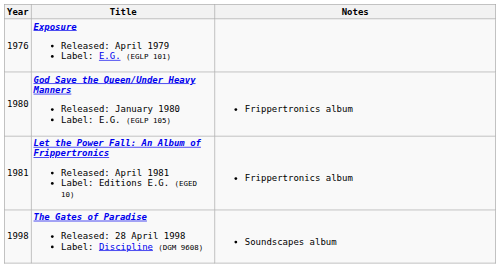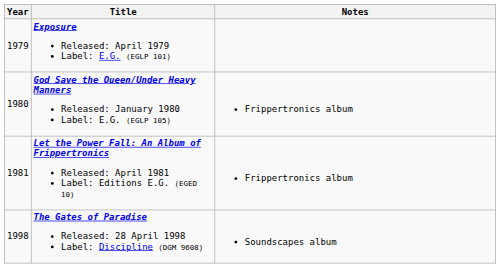 <table class="wikitable">
 <tr>
 <th width="33">Year</th>
 <th width="260">Title</th>
 <th width="400">Notes</th>
 </tr>
 <tr>
-<td align="center">1976</td>
+<td align="center">1979</td>
 <td><strong><em><a href='#'>Exposure</a></em></strong><br><ul><li>Released: April 1979</li><li>Label: <a href='#'>E.G.</a> <small>(EGLP 101)</small></li></ul></td>
 <td></td>
 </tr>
 <tr>
 <td align="center">1980</td>
 <td><strong><em><a href='#'>God Save the Queen/Under Heavy Manners</a></em></strong><br><ul><li>Released: January 1980</li><li>Label: E.G. <small>(EGLP 105)</small></li></ul></td>
 <td><br><ul><li>Frippertronics album</li></ul></td>
 </tr>
 <tr>
 <td align="center">1981</td>
 <td><strong><em><a href='#'>Let the Power Fall: An Album of Frippertronics</a></em></strong><br><ul><li>Released: April 1981</li><li>Label: Editions E.G. <small>(EGED 10)</small></li></ul></td>
 <td><br><ul><li>Frippertronics album</li></ul></td>
 </tr>
 <tr>
 <td align="center">1998</td>
 <td><strong><em><a href='#'>The Gates of Paradise</a></em></strong><br><ul><li>Released: 28 April 1998</li><li>Label: <a href='#'>Discipline</a> <small>(DGM 9608)</small></li></ul></td>
 <td><br><ul><li>Soundscapes album</li></ul></td>
 </tr>
 </table>
